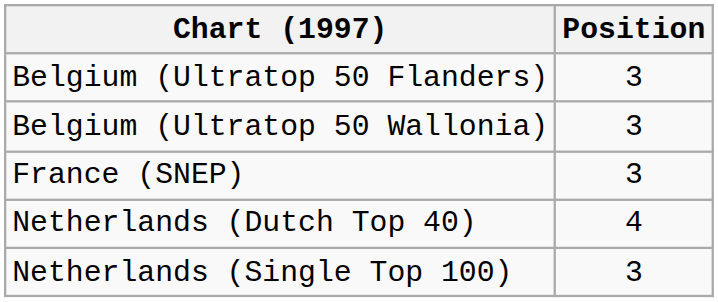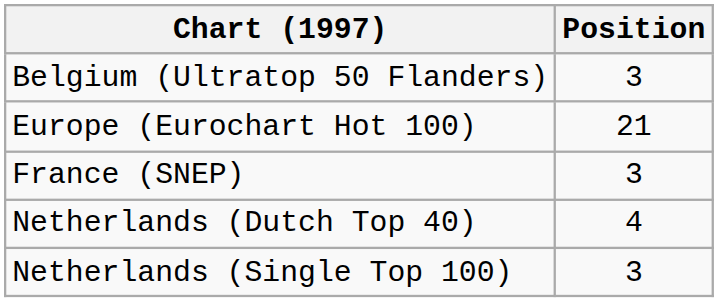 <table class="wikitable sortable">
 <tr>
 <th>Chart (1997)</th>
 <th>Position</th>
 </tr>
 <tr>
 <td>Belgium (Ultratop 50 Flanders)</td>
 <td align="center">3</td>
 </tr>
 <tr>
-<td>Belgium (Ultratop 50 Wallonia)</td>
-<td align="center">3</td>
+<td>Europe (Eurochart Hot 100)</td>
+<td align="center">21</td>
 </tr>
 <tr>
 <td>France (SNEP)</td>
 <td align="center">3</td>
 </tr>
 <tr>
 <td>Netherlands (Dutch Top 40)</td>
 <td align="center">4</td>
 </tr>
 <tr>
 <td>Netherlands (Single Top 100)</td>
 <td align="center">3</td>
 </tr>
 </table>
